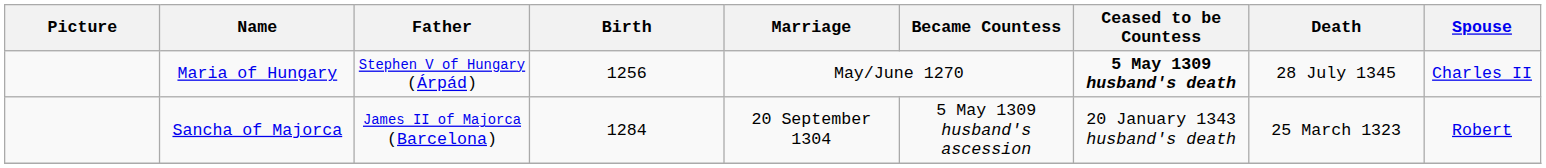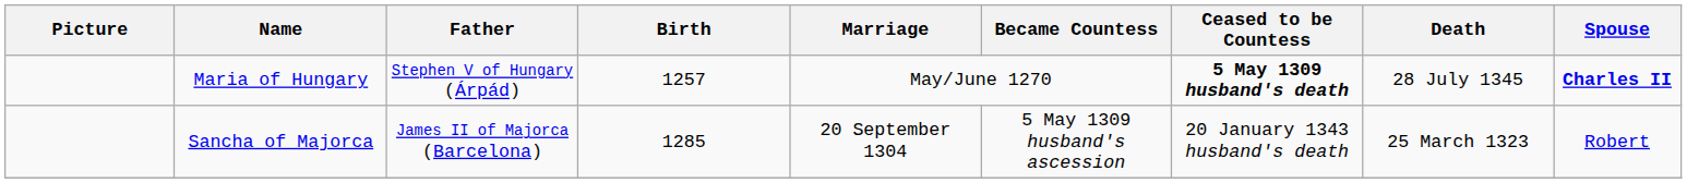 <table width=95% class="wikitable">
 <tr>
 <th width = "8%">Picture</th>
 <th width = "10%">Name</th>
 <th width = "9%">Father</th>
 <th width = "10%">Birth</th>
 <th width = "9%">Marriage</th>
 <th width = "9%">Became Countess</th>
 <th width = "9%">Ceased to be Countess</th>
 <th width = "9%">Death</th>
 <th width = "6%"><a href='#'>Spouse</a></th>
 </tr>
 <tr>
 <td align="center"></td>
 <td align="center"><a href='#'>Maria of Hungary</a></td>
 <td align="center"><small><a href='#'>Stephen V of Hungary</a></small><br> (<a href='#'>Árpád</a>)</td>
-<td align="center">1256</td>
+<td align="center">1257</td>
 <td align="center" colspan="2">May/June 1270</td>
 <td align="center"><strong>5 May 1309<br><em>husband's death</em></strong></td>
 <td align="center">28 July 1345</td>
-<td align="center"><a href='#'>Charles II</a></td>
+<td align="center"><strong><a href='#'>Charles II</a></strong></td>
 </tr>
 <tr>
 <td align="center"></td>
 <td align="center"><a href='#'>Sancha of Majorca</a></td>
 <td align="center"><small><a href='#'>James II of Majorca</a></small><br> (<a href='#'>Barcelona</a>)</td>
-<td align="center">1284</td>
+<td align="center">1285</td>
 <td align="center">20 September 1304</td>
 <td align="center">5 May 1309<br><em>husband's ascession</em></td>
 <td align="center">20 January 1343<br><em>husband's death</em></td>
 <td align="center">25 March 1323</td>
 <td align="center"><a href='#'>Robert</a></td>
 </tr>
 <tr>
 </tr>
 </table>
